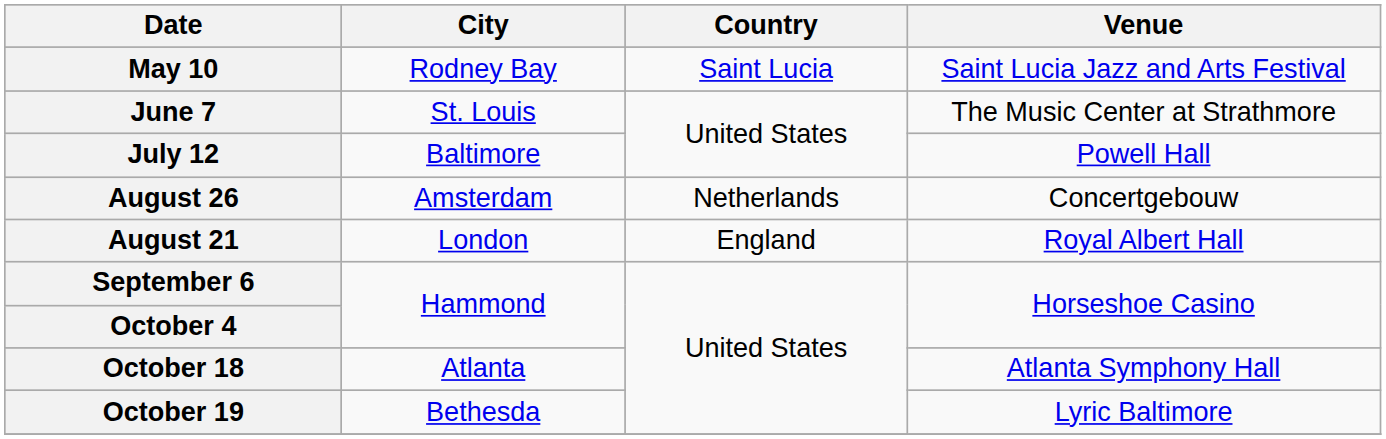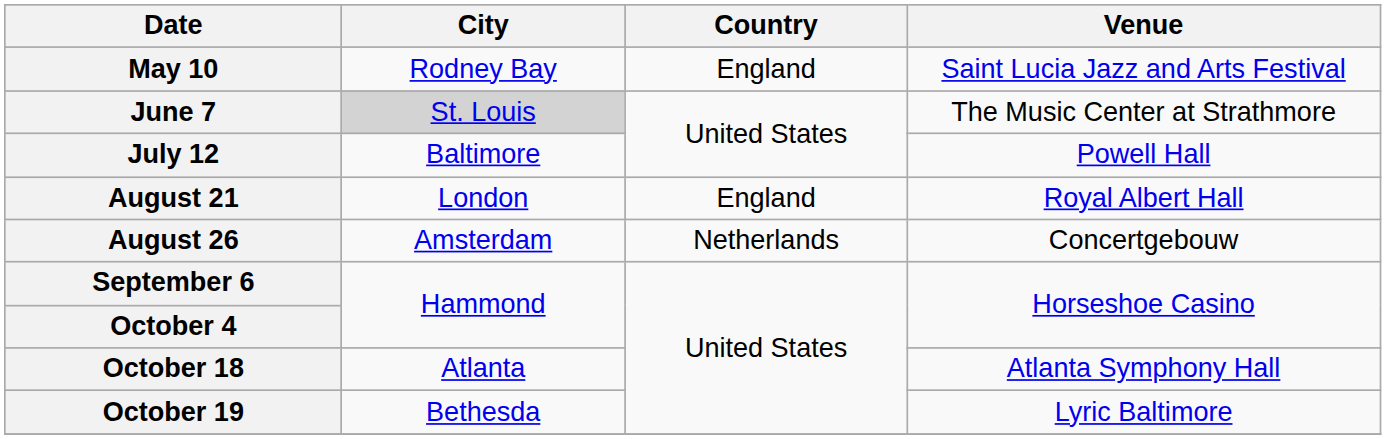 <table class="wikitable plainrowheaders" style="text-align:center;">
 <tr>
 <th scope="col" style="width:12em;">Date</th>
 <th scope="col" style="width:10em;">City</th>
 <th scope="col" style="width:10em;">Country</th>
 <th scope="col" style="width:17em;">Venue</th>
 </tr>
 <tr>
 <th scope="row" style="text-align:center;">May 10</th>
 <td><a href='#'>Rodney Bay</a></td>
-<td><a href='#'>Saint Lucia</a></td>
+<td>England</td>
 <td><a href='#'>Saint Lucia Jazz and Arts Festival</a></td>
 </tr>
 <tr>
 <th scope="row" style="text-align:center;">June 7</th>
-<td><a href='#'>St. Louis</a></td>
+<td style="background: lightgrey;"><a href='#'>St. Louis</a></td>
 <td rowspan="2">United States</td>
 <td>The Music Center at Strathmore</td>
 </tr>
 <tr>
 <th scope="row" style="text-align:center;">July 12</th>
 <td><a href='#'>Baltimore</a></td>
 <td><a href='#'>Powell Hall</a></td>
 </tr>
 <tr>
+<th scope="row" style="text-align:center;">August 21</th>
+<td><a href='#'>London</a></td>
+<td>England</td>
+<td><a href='#'>Royal Albert Hall</a></td>
+</tr>
+<tr>
 <th scope="row" style="text-align:center;">August 26</th>
 <td><a href='#'>Amsterdam</a></td>
 <td>Netherlands</td>
 <td>Concertgebouw</td>
-</tr>
-<tr>
-<th scope="row" style="text-align:center;">August 21</th>
-<td><a href='#'>London</a></td>
-<td>England</td>
-<td><a href='#'>Royal Albert Hall</a></td>
 </tr>
 <tr>
 <th scope="row" style="text-align:center;">September 6</th>
 <td rowspan="2"><a href='#'>Hammond</a></td>
 <td rowspan="4">United States</td>
 <td rowspan="2"><a href='#'>Horseshoe Casino</a></td>
 </tr>
 <tr>
 <th scope="row" style="text-align:center;">October 4</th>
 </tr>
 <tr>
 <th scope="row" style="text-align:center;">October 18</th>
 <td><a href='#'>Atlanta</a></td>
 <td><a href='#'>Atlanta Symphony Hall</a></td>
 </tr>
 <tr>
 <th scope="row" style="text-align:center;">October 19</th>
 <td><a href='#'>Bethesda</a></td>
 <td><a href='#'>Lyric Baltimore</a></td>
 </tr>
 <tr>
 </tr>
 </table>
